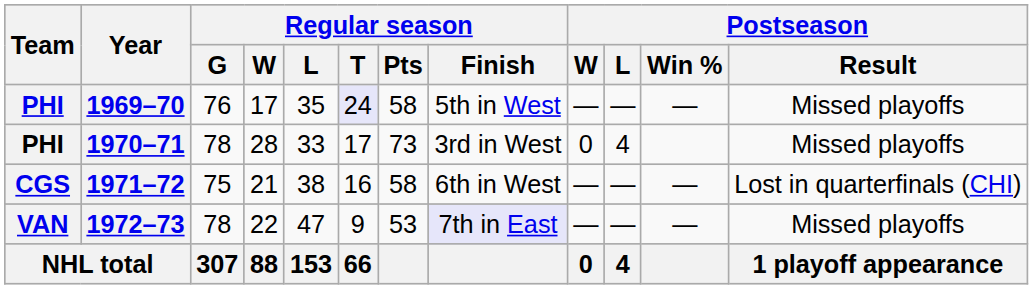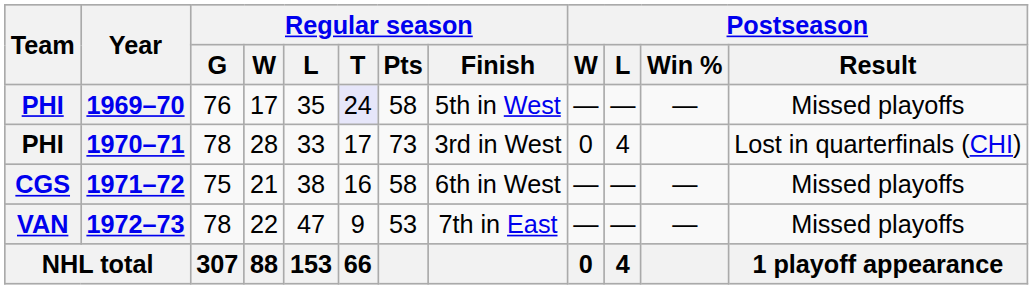 <table class="wikitable" style="font-size: 95%; text-align:center;">
 <tr>
 <th rowspan="2">Team</th>
 <th rowspan="2">Year</th>
 <th colspan="6"><a href='#'>Regular season</a></th>
 <th colspan="4"><a href='#'>Postseason</a></th>
 </tr>
 <tr>
 <th>G</th>
 <th>W</th>
 <th>L</th>
 <th>T</th>
 <th>Pts</th>
 <th>Finish</th>
 <th>W</th>
 <th>L</th>
 <th>Win %</th>
 <th>Result</th>
 </tr>
 <tr>
 <th><a href='#'>PHI</a></th>
 <th><a href='#'>1969–70</a></th>
 <td>76</td>
 <td>17</td>
 <td>35</td>
 <td style="background: lavender;">24</td>
 <td>58</td>
 <td>5th in <a href='#'>West</a></td>
 <td>—</td>
 <td>—</td>
 <td>—</td>
 <td>Missed playoffs</td>
 </tr>
 <tr>
 <th>PHI</th>
 <th><a href='#'>1970–71</a></th>
 <td>78</td>
 <td>28</td>
 <td>33</td>
 <td>17</td>
 <td>73</td>
 <td>3rd in West</td>
 <td>0</td>
 <td>4</td>
 <td></td>
-<td>Missed playoffs</td>
+<td>Lost in quarterfinals (<a href='#'>CHI</a>)</td>
 </tr>
 <tr>
 <th><a href='#'>CGS</a></th>
 <th><a href='#'>1971–72</a></th>
 <td>75</td>
 <td>21</td>
 <td>38</td>
 <td>16</td>
 <td>58</td>
 <td>6th in West</td>
 <td>—</td>
 <td>—</td>
 <td>—</td>
-<td>Lost in quarterfinals (<a href='#'>CHI</a>)</td>
+<td>Missed playoffs</td>
 </tr>
 <tr>
 <th><a href='#'>VAN</a></th>
 <th><a href='#'>1972–73</a></th>
 <td>78</td>
 <td>22</td>
 <td>47</td>
 <td>9</td>
 <td>53</td>
-<td style="background: lavender;">7th in <a href='#'>East</a></td>
+<td>7th in <a href='#'>East</a></td>
 <td>—</td>
 <td>—</td>
 <td>—</td>
 <td>Missed playoffs</td>
 </tr>
 <tr>
 <th colspan="2">NHL total</th>
 <th>307</th>
 <th>88</th>
 <th>153</th>
 <th>66</th>
 <th> </th>
 <th> </th>
 <th>0</th>
 <th>4</th>
 <th></th>
 <th>1 playoff appearance</th>
 </tr>
 </table>
